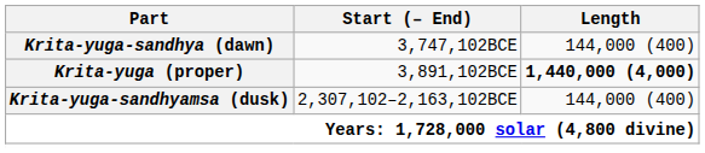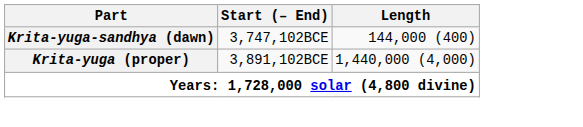 <table class="wikitable plainrowheaders" style="border-width:0; text-align:right;">
 <tr>
 <th scope="col">Part</th>
 <th scope="col">Start (– End)</th>
 <th scope="col">Length</th>
 </tr>
 <tr>
 <th scope="row"><em>Krita-yuga-sandhya</em> (dawn)</th>
 <td>3,747,102BCE</td>
 <td class="nowrap">144,000 (400)</td>
 </tr>
 <tr>
 <th scope="row"><em>Krita-yuga</em> (proper)</th>
 <td>3,891,102BCE</td>
-<td class="nowrap"><strong>1,440,000 (4,000)</strong></td>
-</tr>
-<tr>
-<th scope="row"><em>Krita-yuga-sandhyamsa</em> (dusk)</th>
-<td>2,307,102–2,163,102BCE</td>
-<td class="nowrap">144,000 (400)</td>
+<td class="nowrap">1,440,000 (4,000)</td>
 </tr>
 <tr>
 <td colspan="3" style="background-color:#ffffff; font-weight:bold; padding-top:5px;">Years: 1,728,000 <a href='#'>solar</a> (4,800 divine)</td>
 </tr>
 <tr>
 <td colspan="2" style="background-color:#ffffff; border-width:1px 0px 0px 0px; font-size:80%; padding-top:0; text-align:left;"></td>
 <td style="background-color:#ffffff; border-width:1px 0px 0px 0px; padding-top:0;"></td>
 </tr>
 </table>
